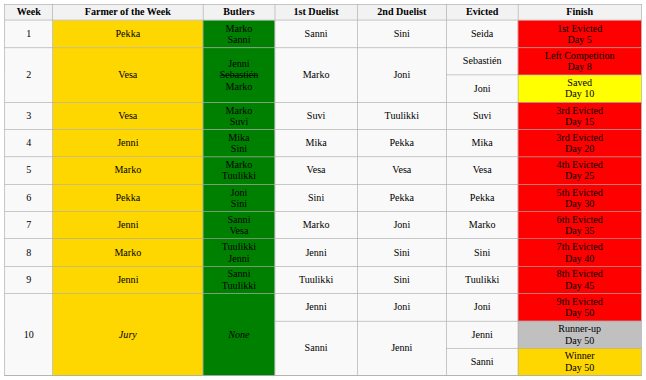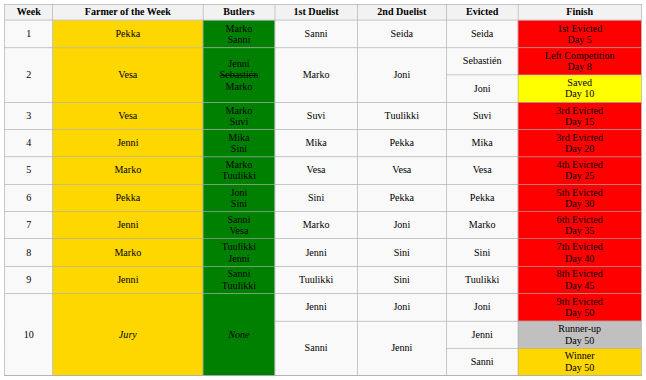 <table class="wikitable" style="font-size:100%; text-align:center; width: 80%; margin-left: auto; margin-right: auto;">
 <tr>
 <th>Week</th>
 <th>Farmer of the Week</th>
 <th>Butlers</th>
 <th>1st Duelist</th>
 <th>2nd Duelist</th>
 <th>Evicted</th>
 <th>Finish</th>
 </tr>
 <tr>
 <td>1</td>
 <td style="background:gold;">Pekka</td>
 <td style="background:green;">Marko<br>Sanni</td>
 <td>Sanni</td>
-<td>Sini</td>
+<td>Seida</td>
 <td>Seida</td>
 <td style="background:#ff0000">1st Evicted<br>Day 5</td>
 </tr>
 <tr>
 <td rowspan="2">2</td>
 <td rowspan="2" style="background:gold;">Vesa</td>
 <td rowspan="2" style="background:green;">Jenni<br><s>Sebastién</s><br>Marko</td>
 <td rowspan="2">Marko</td>
 <td rowspan="2">Joni</td>
 <td rowspan="1">Sebastién</td>
 <td rowspan="1"  style="background:#ff0000">Left Competition<br>Day 8</td>
 </tr>
 <tr>
 <td rowspan="1">Joni</td>
 <td rowspan="1" style="background:yellow">Saved<br>Day 10</td>
 </tr>
 <tr>
 <td>3</td>
 <td style="background:gold;">Vesa</td>
 <td style="background:green;">Marko<br>Suvi</td>
 <td>Suvi</td>
 <td>Tuulikki</td>
 <td>Suvi</td>
 <td style="background:#ff0000">3rd Evicted<br>Day 15</td>
 </tr>
 <tr>
 <td>4</td>
 <td style="background:gold;">Jenni</td>
 <td style="background:green;">Mika<br>Sini</td>
 <td>Mika</td>
 <td>Pekka</td>
 <td>Mika</td>
 <td style="background:#ff0000">3rd Evicted<br>Day 20</td>
 </tr>
 <tr>
 <td>5</td>
 <td style="background:gold;">Marko</td>
 <td style="background:green;">Marko<br>Tuulikki</td>
 <td>Vesa</td>
 <td>Vesa</td>
 <td>Vesa</td>
 <td style="background:#ff0000">4th Evicted<br>Day 25</td>
 </tr>
 <tr>
 <td>6</td>
 <td style="background:gold;">Pekka</td>
 <td style="background:green;">Joni<br>Sini</td>
 <td>Sini</td>
 <td>Pekka</td>
 <td>Pekka</td>
 <td style="background:#ff0000">5th Evicted<br>Day 30</td>
 </tr>
 <tr>
 <td>7</td>
 <td style="background:gold;">Jenni</td>
 <td style="background:green;">Sanni<br>Vesa</td>
 <td>Marko</td>
 <td>Joni</td>
 <td>Marko</td>
 <td style="background:#ff0000">6th Evicted<br>Day 35</td>
 </tr>
 <tr>
 <td>8</td>
 <td style="background:gold;">Marko</td>
 <td style="background:green;">Tuulikki<br>Jenni</td>
 <td>Jenni</td>
 <td>Sini</td>
 <td>Sini</td>
 <td style="background:#ff0000">7th Evicted<br>Day 40</td>
 </tr>
 <tr>
 <td>9</td>
 <td style="background:gold;">Jenni</td>
 <td style="background:green;">Sanni<br>Tuulikki</td>
 <td>Tuulikki</td>
 <td>Sini</td>
 <td>Tuulikki</td>
 <td style="background:#ff0000">8th Evicted<br>Day 45</td>
 </tr>
 <tr>
 <td rowspan="3">10</td>
 <td rowspan="3" style="background:gold;"><em>Jury</em></td>
 <td rowspan="3" style="background:green;"><em>None</em></td>
 <td rowspan="1">Jenni</td>
 <td rowspan="1">Joni</td>
 <td rowspan="1">Joni</td>
 <td rowspan="1" style="background:#ff0000">9th Evicted<br>Day 50</td>
 </tr>
 <tr>
 <td rowspan="2">Sanni</td>
 <td rowspan="2">Jenni</td>
 <td rowspan="1">Jenni</td>
 <td rowspan="1" style="background:silver">Runner-up<br>Day 50</td>
 </tr>
 <tr>
 <td rowspan="1">Sanni</td>
 <td rowspan="1" style="background:gold">Winner<br>Day 50</td>
 </tr>
 <tr>
 </tr>
 </table>
